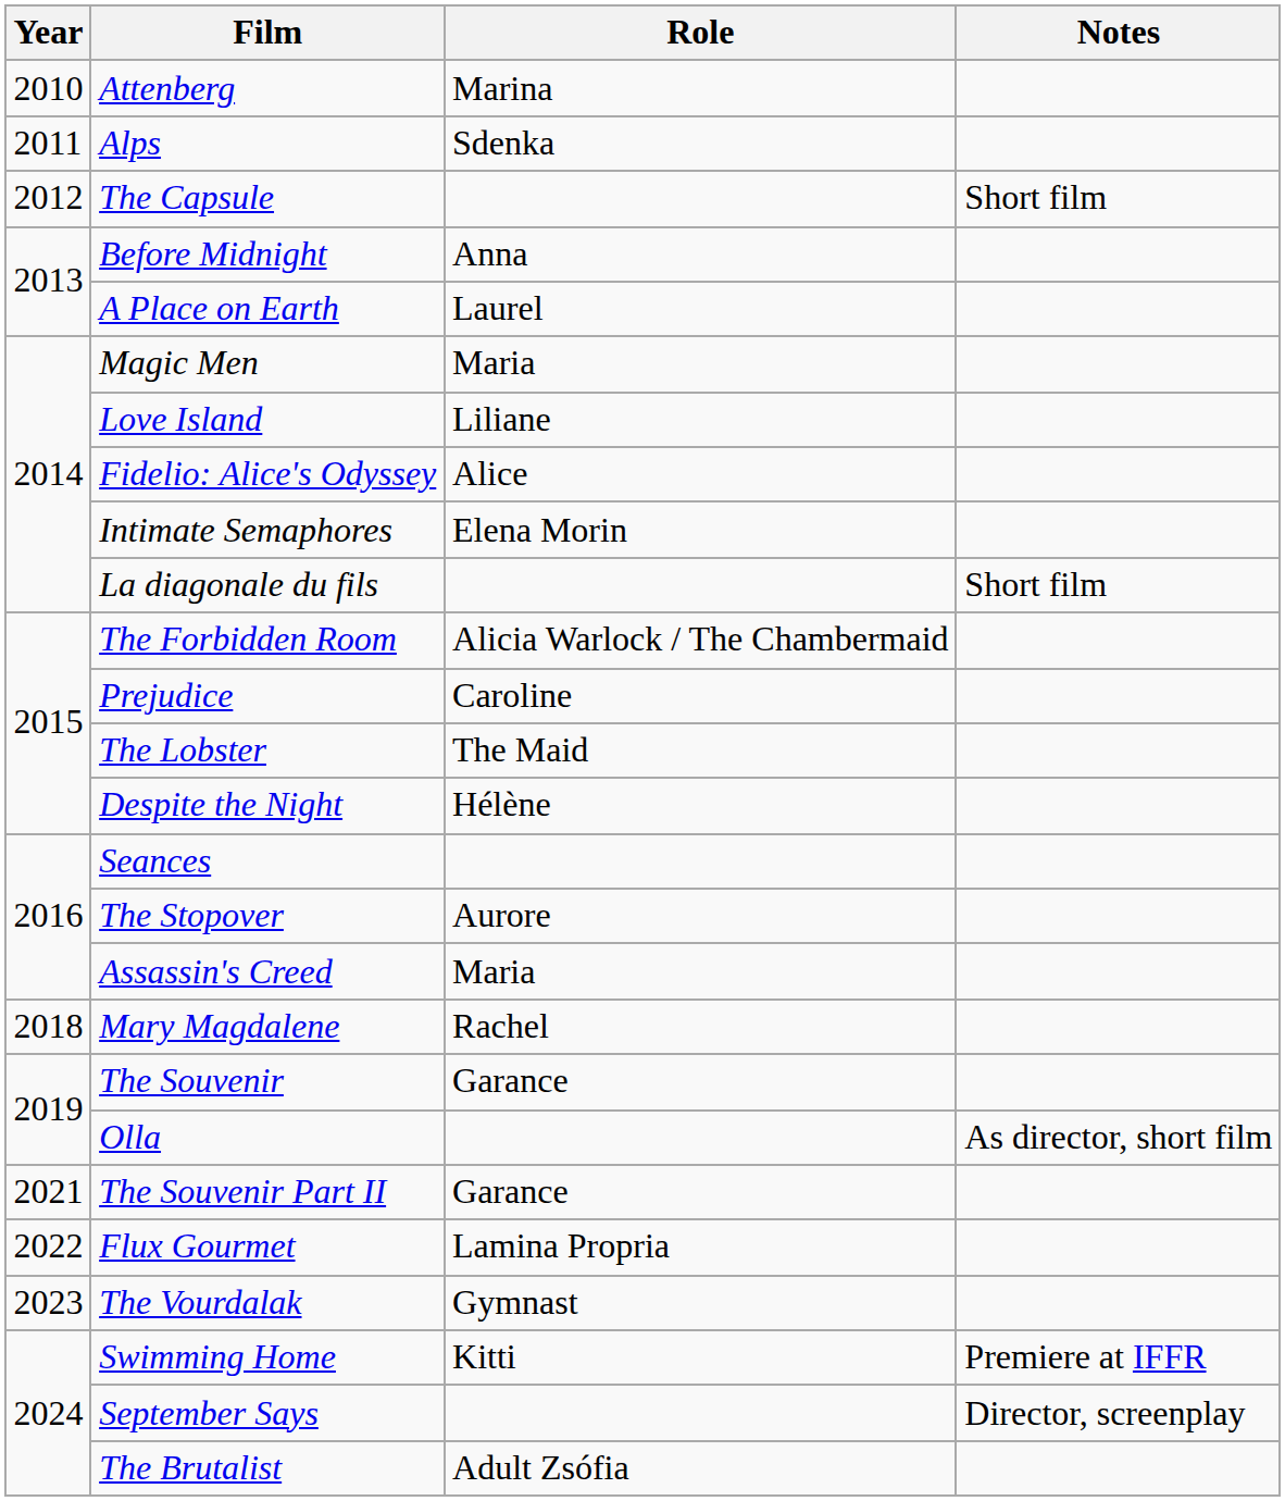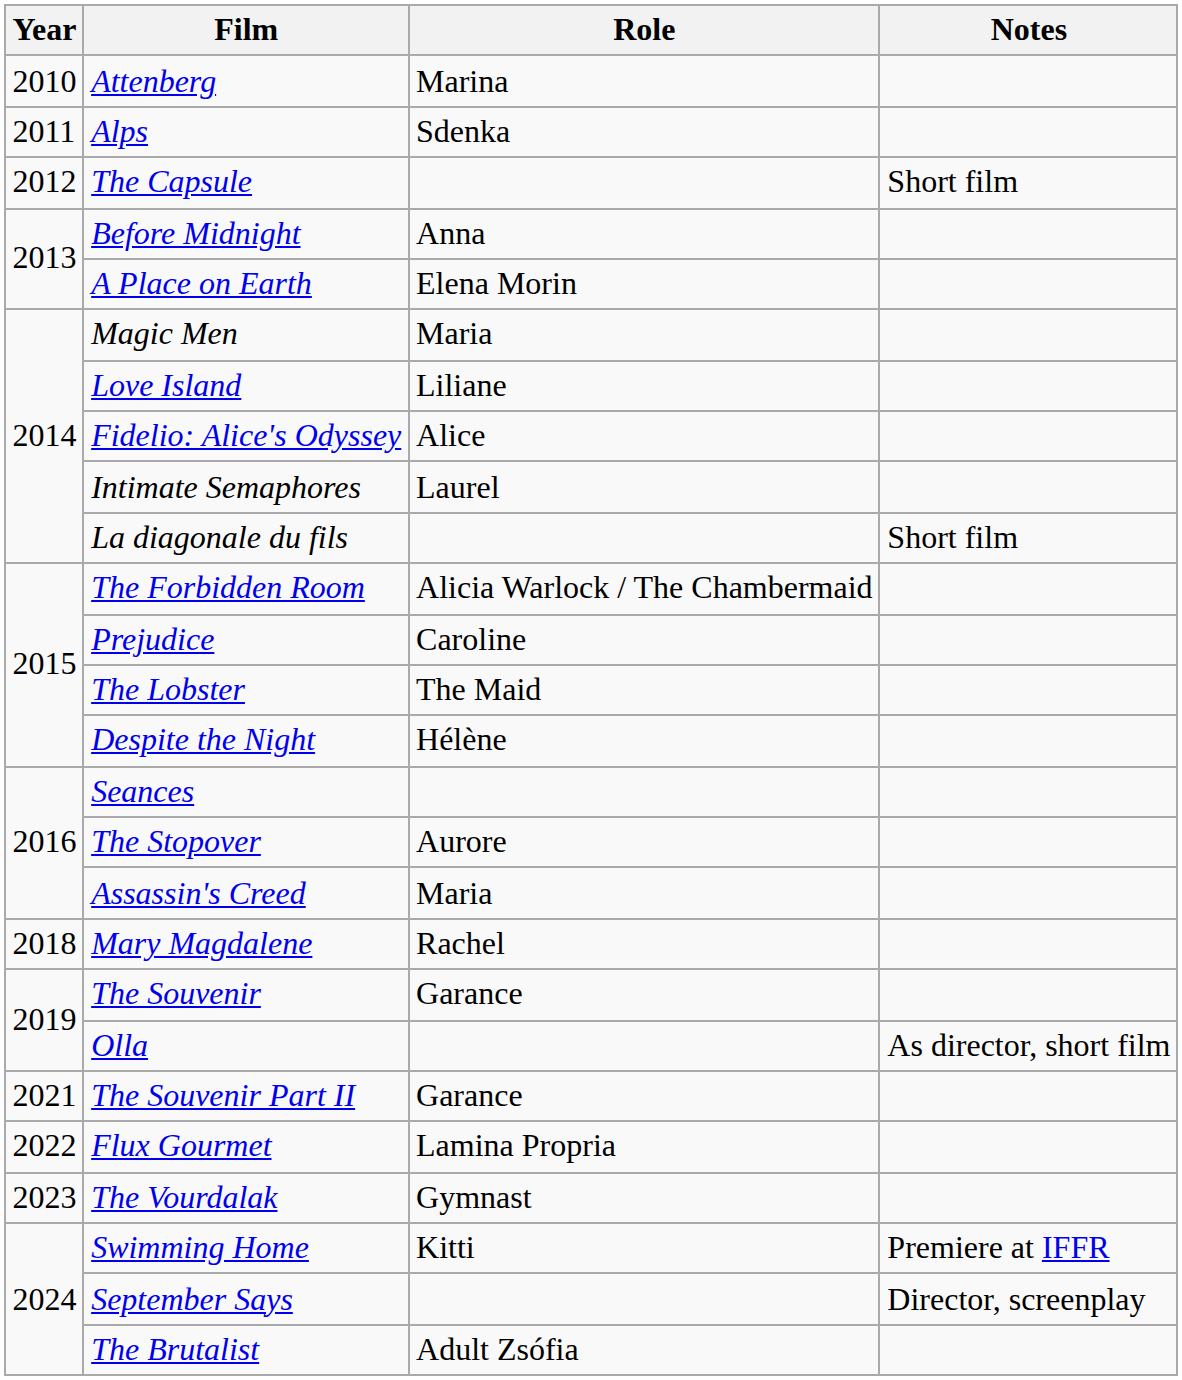 <table class="wikitable sortable">
 <tr>
 <th>Year</th>
 <th>Film</th>
 <th>Role</th>
 <th>Notes</th>
 </tr>
 <tr>
 <td>2010</td>
 <td><em><a href='#'>Attenberg</a></em></td>
 <td>Marina</td>
 <td></td>
 </tr>
 <tr>
 <td>2011</td>
 <td><em><a href='#'>Alps</a></em></td>
 <td>Sdenka</td>
 <td></td>
 </tr>
 <tr>
 <td>2012</td>
 <td><em><a href='#'>The Capsule</a></em></td>
 <td></td>
 <td>Short film</td>
 </tr>
 <tr>
 <td rowspan="2">2013</td>
 <td><em><a href='#'>Before Midnight</a></em></td>
 <td>Anna</td>
 <td></td>
 </tr>
 <tr>
 <td><em><a href='#'>A Place on Earth</a></em></td>
-<td>Laurel</td>
+<td>Elena Morin</td>
 <td></td>
 </tr>
 <tr>
 <td rowspan="5">2014</td>
 <td><em>Magic Men</em></td>
 <td>Maria</td>
 <td></td>
 </tr>
 <tr>
 <td><em><a href='#'>Love Island</a></em></td>
 <td>Liliane</td>
 <td></td>
 </tr>
 <tr>
 <td><em><a href='#'>Fidelio: Alice's Odyssey</a></em></td>
 <td>Alice</td>
 <td></td>
 </tr>
 <tr>
 <td><em>Intimate Semaphores</em></td>
-<td>Elena Morin</td>
+<td>Laurel</td>
 <td></td>
 </tr>
 <tr>
 <td><em>La diagonale du fils</em></td>
 <td></td>
 <td>Short film</td>
 </tr>
 <tr>
 <td rowspan="4">2015</td>
 <td><em><a href='#'>The Forbidden Room</a></em></td>
 <td>Alicia Warlock / The Chambermaid</td>
 <td></td>
 </tr>
 <tr>
 <td><em><a href='#'>Prejudice</a></em></td>
 <td>Caroline</td>
 <td></td>
 </tr>
 <tr>
 <td><em><a href='#'>The Lobster</a></em></td>
 <td>The Maid</td>
 <td></td>
 </tr>
 <tr>
 <td><em><a href='#'>Despite the Night</a></em></td>
 <td>Hélène</td>
 <td></td>
 </tr>
 <tr>
 <td rowspan="3">2016</td>
 <td><em><a href='#'>Seances</a></em></td>
 <td></td>
 <td></td>
 </tr>
 <tr>
 <td><em><a href='#'>The Stopover</a></em></td>
 <td>Aurore</td>
 <td></td>
 </tr>
 <tr>
 <td><em><a href='#'>Assassin's Creed</a></em></td>
 <td>Maria</td>
 <td></td>
 </tr>
 <tr>
 <td>2018</td>
 <td><em><a href='#'>Mary Magdalene</a></em></td>
 <td>Rachel</td>
 <td></td>
 </tr>
 <tr>
 <td rowspan="2">2019</td>
 <td><em><a href='#'>The Souvenir</a></em></td>
 <td>Garance</td>
 <td></td>
 </tr>
 <tr>
 <td><em><a href='#'>Olla</a></em></td>
 <td></td>
 <td>As director, short film </td>
 </tr>
 <tr>
 <td>2021</td>
 <td><em><a href='#'>The Souvenir Part II</a></em></td>
 <td>Garance</td>
 <td></td>
 </tr>
 <tr>
 <td>2022</td>
 <td><em><a href='#'>Flux Gourmet</a></em></td>
 <td>Lamina Propria</td>
 <td></td>
 </tr>
 <tr>
 <td>2023</td>
 <td><em><a href='#'>The Vourdalak</a></em></td>
 <td>Gymnast</td>
 <td></td>
 </tr>
 <tr>
 <td rowspan="3">2024</td>
 <td><em><a href='#'>Swimming Home</a></em></td>
 <td>Kitti</td>
 <td>Premiere at <a href='#'>IFFR</a></td>
 </tr>
 <tr>
 <td><em><a href='#'>September Says</a></em></td>
 <td></td>
 <td>Director, screenplay</td>
 </tr>
 <tr>
 <td><em><a href='#'>The Brutalist</a></em></td>
 <td>Adult Zsófia</td>
 <td></td>
 </tr>
 </table>
